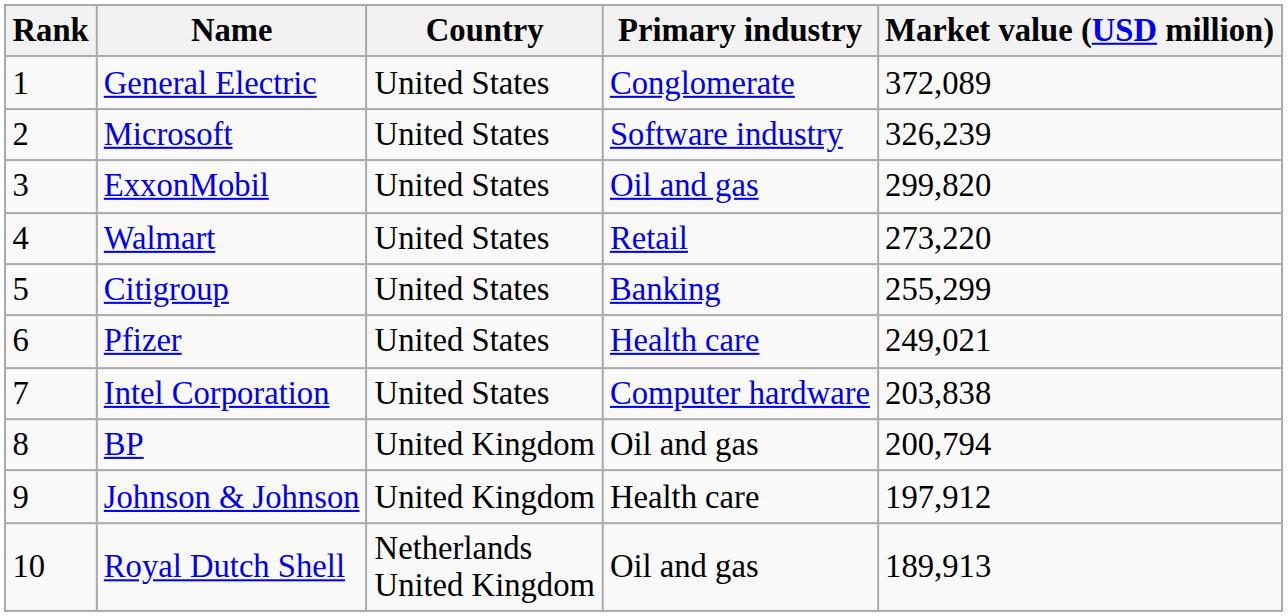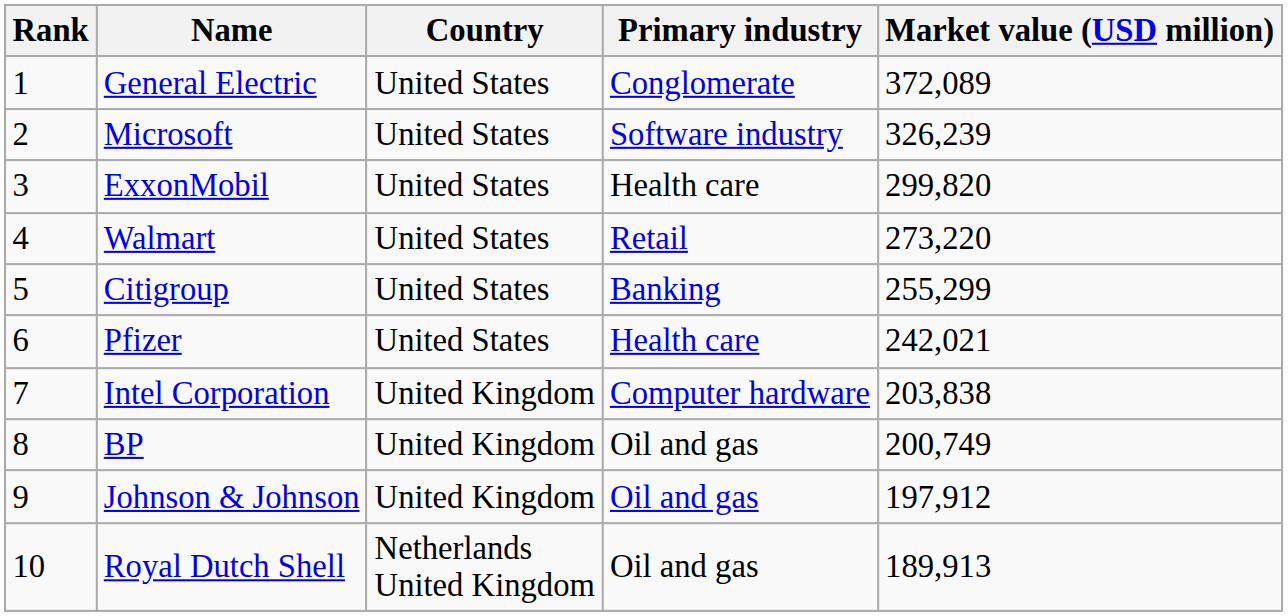 <table class="wikitable sortable">
 <tr>
 <th>Rank</th>
 <th>Name</th>
 <th>Country</th>
 <th>Primary industry</th>
 <th>Market value (<a href='#'>USD</a> million)</th>
 </tr>
 <tr>
 <td>1</td>
 <td><a href='#'>General Electric</a></td>
 <td>United States</td>
 <td><a href='#'>Conglomerate</a></td>
 <td>372,089</td>
 </tr>
 <tr>
 <td>2</td>
 <td><a href='#'>Microsoft</a></td>
 <td>United States</td>
 <td><a href='#'>Software industry</a></td>
 <td>326,239</td>
 </tr>
 <tr>
 <td>3</td>
 <td><a href='#'>ExxonMobil</a></td>
 <td>United States</td>
-<td><a href='#'>Oil and gas</a></td>
+<td>Health care</td>
 <td>299,820</td>
 </tr>
 <tr>
 <td>4</td>
 <td><a href='#'>Walmart</a></td>
 <td>United States</td>
 <td><a href='#'>Retail</a></td>
 <td>273,220</td>
 </tr>
 <tr>
 <td>5</td>
 <td><a href='#'>Citigroup</a></td>
 <td>United States</td>
 <td><a href='#'>Banking</a></td>
 <td>255,299</td>
 </tr>
 <tr>
 <td>6</td>
 <td><a href='#'>Pfizer</a></td>
 <td>United States</td>
 <td><a href='#'>Health care</a></td>
-<td>249,021</td>
+<td>242,021</td>
 </tr>
 <tr>
 <td>7</td>
 <td><a href='#'>Intel Corporation</a></td>
-<td>United States</td>
+<td>United Kingdom</td>
 <td><a href='#'>Computer hardware</a></td>
 <td>203,838</td>
 </tr>
 <tr>
 <td>8</td>
 <td><a href='#'>BP</a></td>
 <td>United Kingdom</td>
 <td>Oil and gas</td>
-<td>200,794</td>
+<td>200,749</td>
 </tr>
 <tr>
 <td>9</td>
 <td><a href='#'>Johnson & Johnson</a></td>
 <td>United Kingdom</td>
-<td>Health care</td>
+<td><a href='#'>Oil and gas</a></td>
 <td>197,912</td>
 </tr>
 <tr>
 <td>10</td>
 <td><a href='#'>Royal Dutch Shell</a></td>
 <td>Netherlands<br>United Kingdom</td>
 <td>Oil and gas</td>
 <td>189,913<br></td>
 </tr>
 </table>
